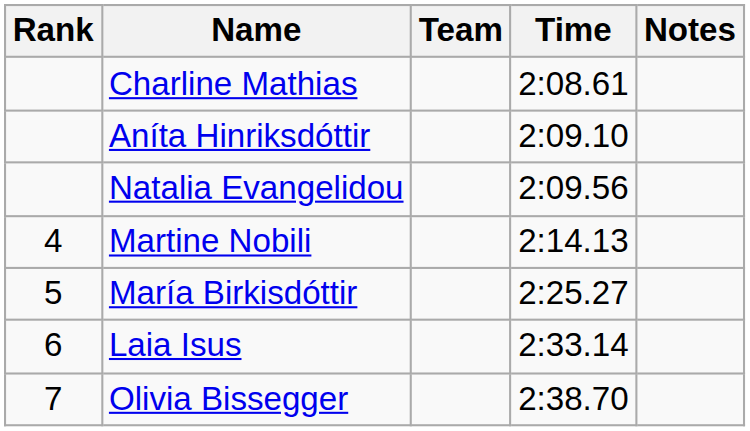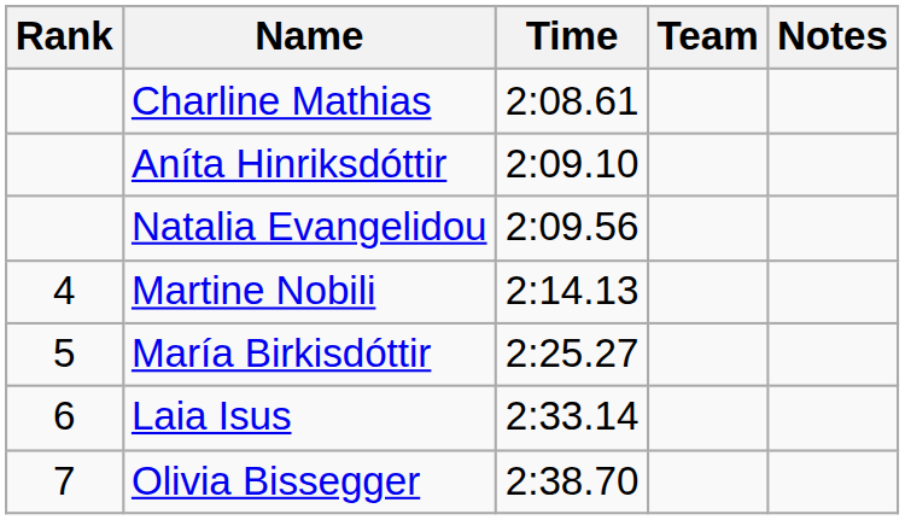 <table class="wikitable sortable" style="text-align:center">
 <tr>
 <th>Rank</th>
 <th>Name</th>
+<th>Time</th>
 <th>Team</th>
-<th>Time</th>
 <th>Notes</th>
 </tr>
 <tr>
 <td></td>
 <td align="left"><a href='#'>Charline Mathias</a></td>
+<td>2:08.61</td>
 <td align=left></td>
-<td>2:08.61</td>
 <td></td>
 </tr>
 <tr>
 <td></td>
 <td align="left"><a href='#'>Aníta Hinriksdóttir</a></td>
+<td>2:09.10</td>
 <td align=left></td>
-<td>2:09.10</td>
 <td></td>
 </tr>
 <tr>
 <td></td>
 <td align="left"><a href='#'>Natalia Evangelidou</a></td>
+<td>2:09.56</td>
 <td align=left></td>
-<td>2:09.56</td>
 <td></td>
 </tr>
 <tr>
 <td>4</td>
 <td align="left"><a href='#'>Martine Nobili</a></td>
+<td>2:14.13</td>
 <td align=left></td>
-<td>2:14.13</td>
 <td></td>
 </tr>
 <tr>
 <td>5</td>
 <td align="left"><a href='#'>María Birkisdóttir</a></td>
+<td>2:25.27</td>
 <td align=left></td>
-<td>2:25.27</td>
 <td></td>
 </tr>
 <tr>
 <td>6</td>
 <td align="left"><a href='#'>Laia Isus</a></td>
+<td>2:33.14</td>
 <td align=left></td>
-<td>2:33.14</td>
 <td></td>
 </tr>
 <tr>
 <td>7</td>
 <td align="left"><a href='#'>Olivia Bissegger</a></td>
+<td>2:38.70</td>
 <td align=left></td>
-<td>2:38.70</td>
 <td></td>
 </tr>
 </table>
